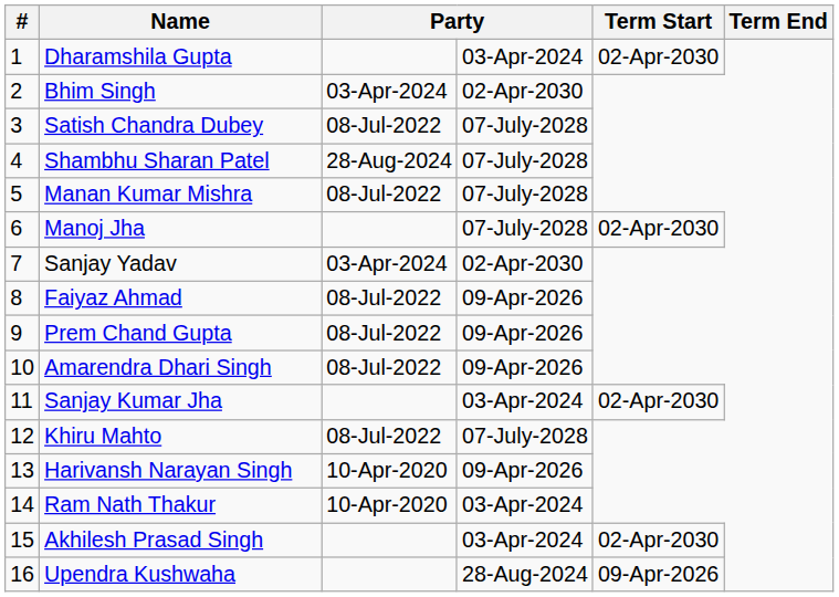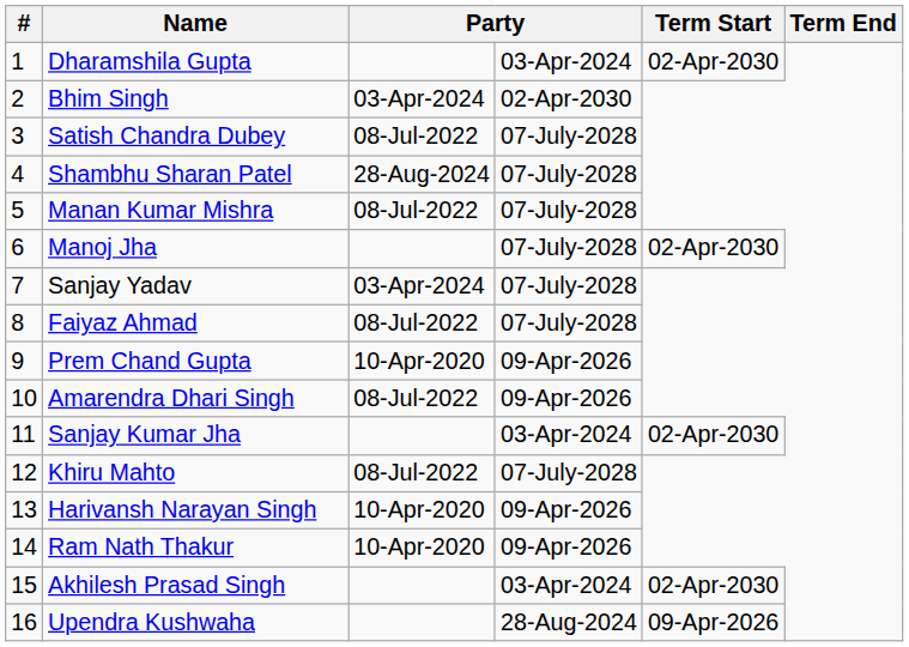 <table class="wikitable sortable">
 <tr>
 <th>#</th>
 <th style="width:200px">Name</th>
 <th colspan="2">Party</th>
 <th>Term Start</th>
 <th>Term End</th>
 </tr>
 <tr>
 <td>1</td>
 <td><a href='#'>Dharamshila Gupta</a></td>
 <td></td>
 <td>03-Apr-2024</td>
 <td>02-Apr-2030</td>
 </tr>
 <tr>
 <td>2</td>
 <td><a href='#'>Bhim Singh</a></td>
 <td>03-Apr-2024</td>
 <td>02-Apr-2030</td>
 </tr>
 <tr>
 <td>3</td>
 <td><a href='#'>Satish Chandra Dubey</a></td>
 <td>08-Jul-2022</td>
 <td>07-July-2028</td>
 </tr>
 <tr>
 <td>4</td>
 <td><a href='#'>Shambhu Sharan Patel</a></td>
 <td>28-Aug-2024</td>
 <td>07-July-2028</td>
 </tr>
 <tr>
 <td>5</td>
 <td><a href='#'>Manan Kumar Mishra</a></td>
 <td>08-Jul-2022</td>
 <td>07-July-2028</td>
 </tr>
 <tr>
 <td>6</td>
 <td><a href='#'>Manoj Jha</a></td>
 <td></td>
 <td>07-July-2028</td>
 <td>02-Apr-2030</td>
 </tr>
 <tr>
 <td>7</td>
 <td>Sanjay Yadav</td>
 <td>03-Apr-2024</td>
-<td>02-Apr-2030</td>
+<td>07-July-2028</td>
 </tr>
 <tr>
 <td>8</td>
 <td><a href='#'>Faiyaz Ahmad</a></td>
 <td>08-Jul-2022</td>
-<td>09-Apr-2026</td>
+<td>07-July-2028</td>
 </tr>
 <tr>
 <td>9</td>
 <td><a href='#'>Prem Chand Gupta</a></td>
-<td>08-Jul-2022</td>
+<td>10-Apr-2020</td>
 <td>09-Apr-2026</td>
 </tr>
 <tr>
 <td>10</td>
 <td><a href='#'>Amarendra Dhari Singh</a></td>
 <td>08-Jul-2022</td>
 <td>09-Apr-2026</td>
 </tr>
 <tr>
 <td>11</td>
 <td><a href='#'>Sanjay Kumar Jha</a></td>
 <td></td>
 <td>03-Apr-2024</td>
 <td>02-Apr-2030</td>
 </tr>
 <tr>
 <td>12</td>
 <td><a href='#'>Khiru Mahto</a></td>
 <td>08-Jul-2022</td>
 <td>07-July-2028</td>
 </tr>
 <tr>
 <td>13</td>
 <td><a href='#'>Harivansh Narayan Singh</a></td>
 <td>10-Apr-2020</td>
 <td>09-Apr-2026</td>
 </tr>
 <tr>
 <td>14</td>
 <td><a href='#'>Ram Nath Thakur</a></td>
 <td>10-Apr-2020</td>
-<td>03-Apr-2024</td>
+<td>09-Apr-2026</td>
 </tr>
 <tr>
 <td>15</td>
 <td><a href='#'>Akhilesh Prasad Singh</a></td>
 <td></td>
 <td>03-Apr-2024</td>
 <td>02-Apr-2030</td>
 </tr>
 <tr>
 <td>16</td>
 <td><a href='#'>Upendra Kushwaha</a></td>
 <td></td>
 <td>28-Aug-2024</td>
 <td>09-Apr-2026</td>
 </tr>
 </table>
